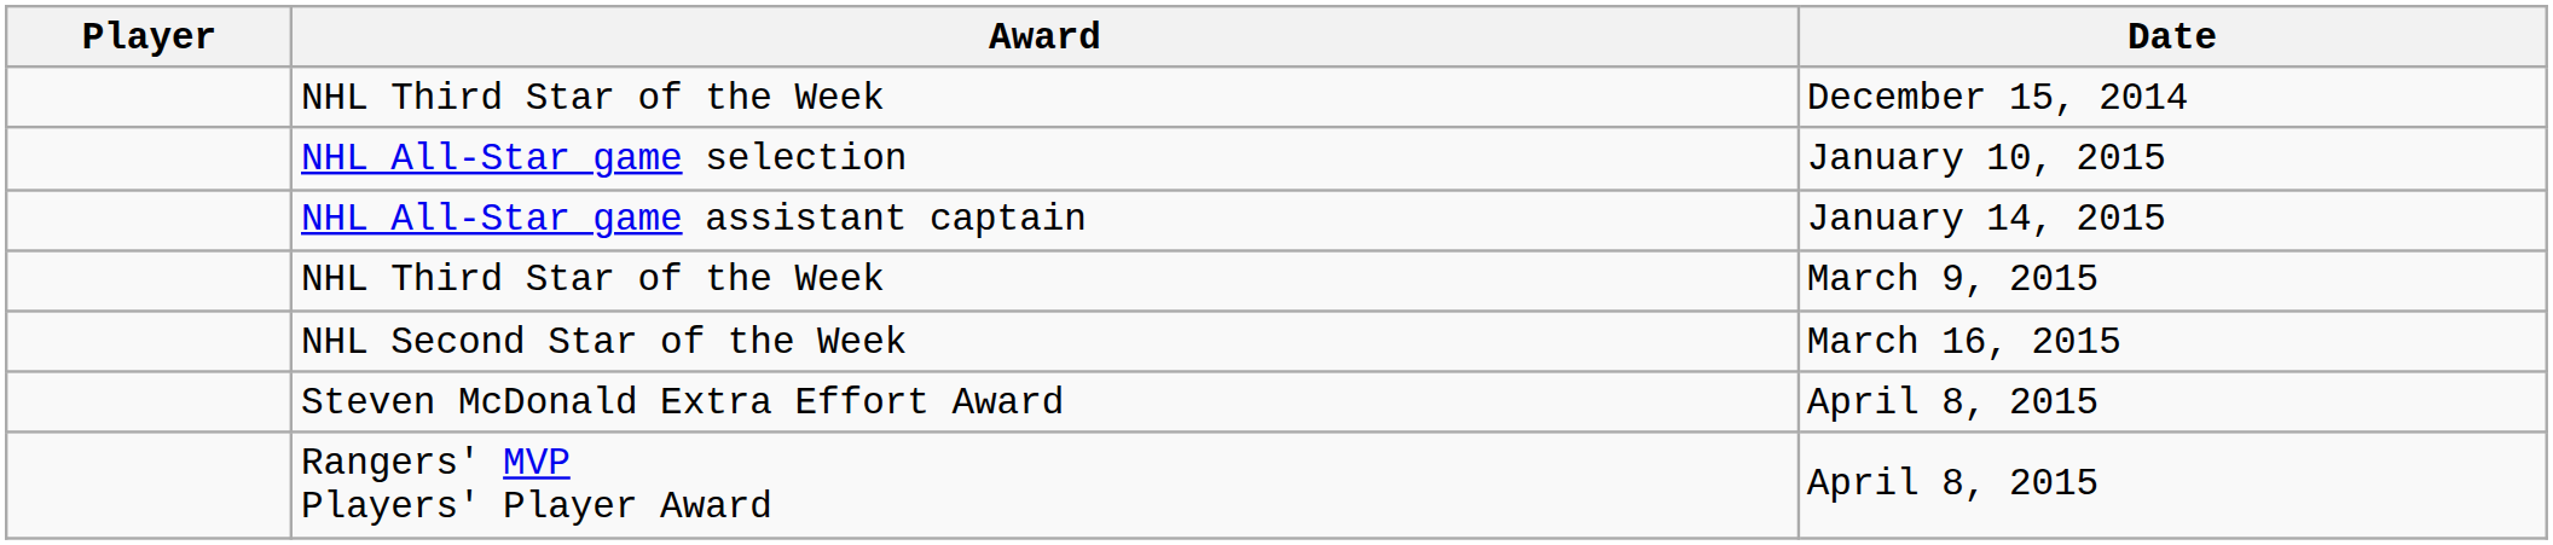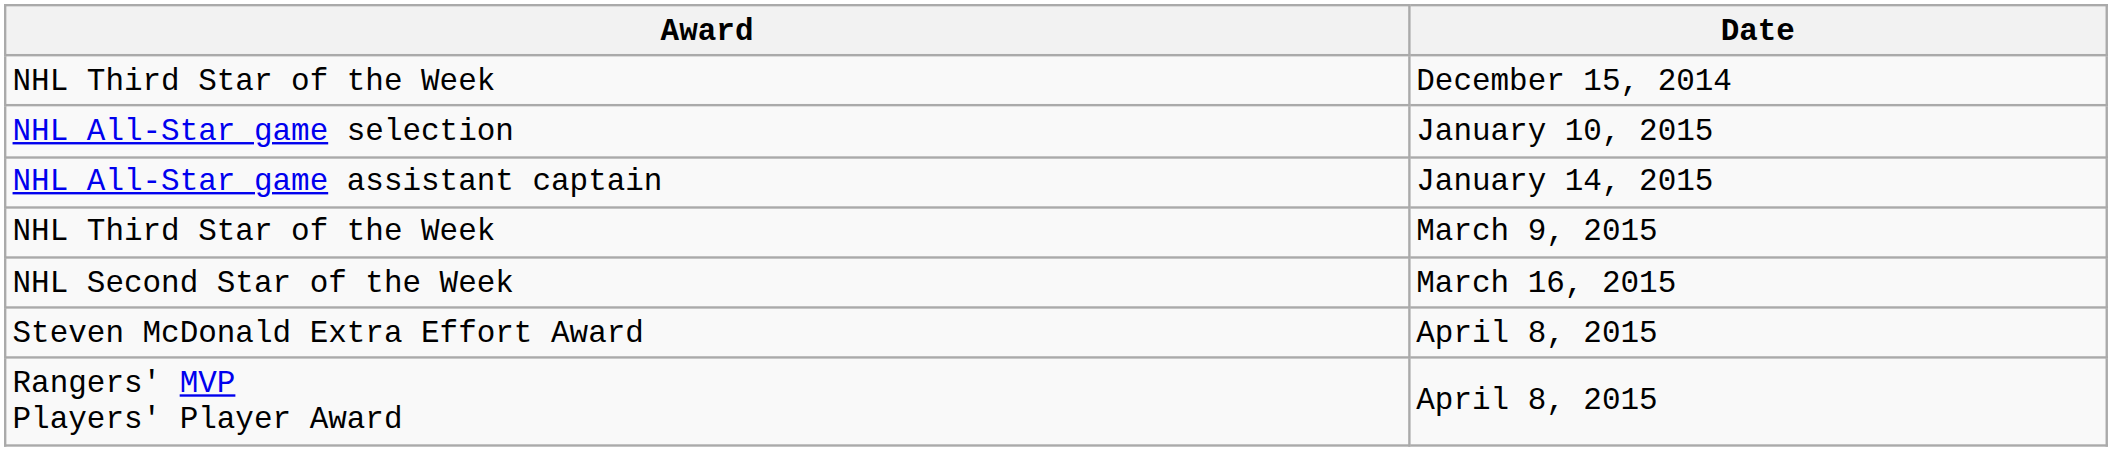 <table class="wikitable sortable" style="width:100%;">
 <tr align=center>
-<th>Player</th>
 <th>Award</th>
 <th>Date</th>
 </tr>
 <tr>
-<td></td>
 <td>NHL Third Star of the Week</td>
 <td>December 15, 2014</td>
 </tr>
 <tr>
-<td></td>
 <td><a href='#'>NHL All-Star game</a> selection</td>
 <td>January 10, 2015</td>
 </tr>
 <tr>
-<td></td>
 <td><a href='#'>NHL All-Star game</a> assistant captain</td>
 <td>January 14, 2015</td>
 </tr>
 <tr>
-<td></td>
 <td>NHL Third Star of the Week</td>
 <td>March 9, 2015</td>
 </tr>
 <tr>
-<td></td>
 <td>NHL Second Star of the Week</td>
 <td>March 16, 2015</td>
 </tr>
 <tr>
-<td></td>
 <td>Steven McDonald Extra Effort Award</td>
 <td>April 8, 2015</td>
 </tr>
 <tr>
-<td></td>
 <td>Rangers' <a href='#'>MVP</a><br>Players' Player Award</td>
 <td>April 8, 2015</td>
 </tr>
 </table>
